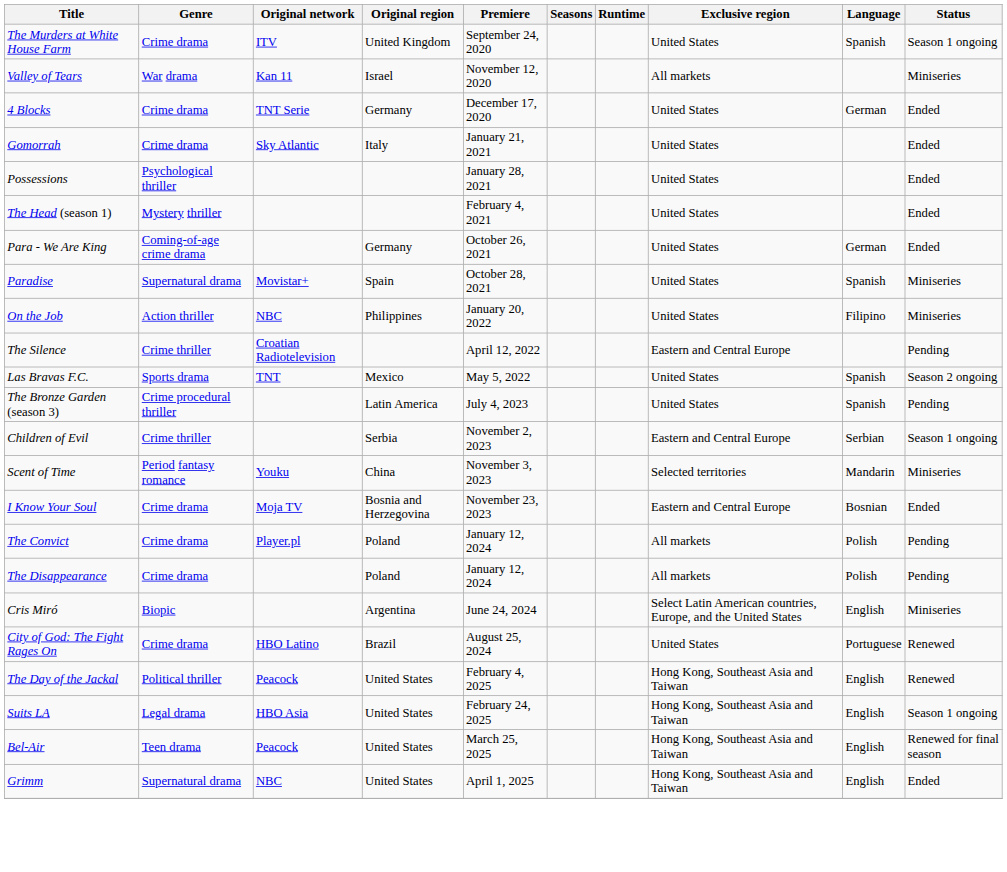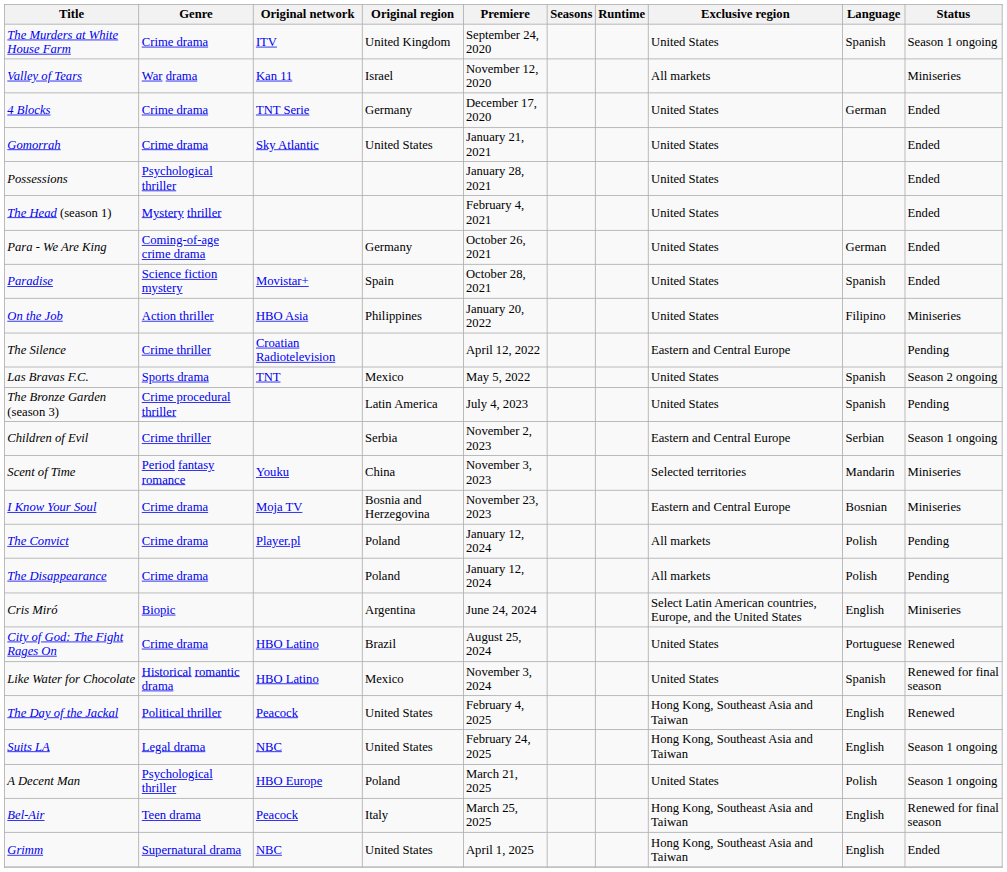 <table class="wikitable sortable" style="width:100%;">
 <tr>
 <th>Title</th>
 <th>Genre</th>
 <th>Original network</th>
 <th>Original region</th>
 <th>Premiere</th>
 <th>Seasons</th>
 <th>Runtime</th>
 <th>Exclusive region</th>
 <th>Language</th>
 <th>Status</th>
 </tr>
 <tr>
 <td><em><a href='#'>The Murders at White House Farm</a></em></td>
 <td><a href='#'>Crime drama</a></td>
 <td><a href='#'>ITV</a></td>
 <td>United Kingdom</td>
 <td>September 24, 2020</td>
 <td></td>
 <td></td>
 <td>United States</td>
 <td>Spanish</td>
 <td>Season 1 ongoing</td>
 </tr>
 <tr>
 <td><em><a href='#'>Valley of Tears</a></em></td>
 <td><a href='#'>War</a> <a href='#'>drama</a></td>
 <td><a href='#'>Kan 11</a></td>
 <td>Israel</td>
 <td>November 12, 2020</td>
 <td></td>
 <td></td>
 <td>All markets</td>
 <td></td>
 <td>Miniseries</td>
 </tr>
 <tr>
 <td><em><a href='#'>4 Blocks</a></em></td>
 <td><a href='#'>Crime drama</a></td>
 <td><a href='#'>TNT Serie</a></td>
 <td>Germany</td>
 <td>December 17, 2020</td>
 <td></td>
 <td></td>
 <td>United States</td>
 <td>German</td>
 <td>Ended</td>
 </tr>
 <tr>
 <td><em><a href='#'>Gomorrah</a></em></td>
 <td><a href='#'>Crime drama</a></td>
 <td><a href='#'>Sky Atlantic</a></td>
-<td>Italy</td>
+<td>United States</td>
 <td>January 21, 2021</td>
 <td></td>
 <td></td>
 <td>United States</td>
 <td></td>
 <td>Ended</td>
 </tr>
 <tr>
 <td><em>Possessions</em></td>
 <td><a href='#'>Psychological thriller</a></td>
 <td></td>
 <td></td>
 <td>January 28, 2021</td>
 <td></td>
 <td></td>
 <td>United States</td>
 <td></td>
 <td>Ended</td>
 </tr>
 <tr>
 <td><em><a href='#'>The Head</a></em> (season 1)</td>
 <td><a href='#'>Mystery</a> <a href='#'>thriller</a></td>
 <td></td>
 <td></td>
 <td>February 4, 2021</td>
 <td></td>
 <td></td>
 <td>United States</td>
 <td></td>
 <td>Ended</td>
 </tr>
 <tr>
 <td><em>Para - We Are King</em></td>
 <td><a href='#'>Coming-of-age</a> <a href='#'>crime drama</a></td>
 <td></td>
 <td>Germany</td>
 <td>October 26, 2021</td>
 <td></td>
 <td></td>
 <td>United States</td>
 <td>German</td>
 <td>Ended</td>
 </tr>
 <tr>
 <td><em><a href='#'>Paradise</a></em></td>
-<td><a href='#'>Supernatural drama</a></td>
+<td><a href='#'>Science fiction</a> <a href='#'>mystery</a></td>
 <td><a href='#'>Movistar+</a></td>
 <td>Spain</td>
 <td>October 28, 2021</td>
 <td></td>
 <td></td>
 <td>United States</td>
 <td>Spanish</td>
-<td>Miniseries</td>
+<td>Ended</td>
 </tr>
 <tr>
 <td><em><a href='#'>On the Job</a></em></td>
 <td><a href='#'>Action thriller</a></td>
-<td><a href='#'>NBC</a></td>
+<td><a href='#'>HBO Asia</a></td>
 <td>Philippines</td>
 <td>January 20, 2022</td>
 <td></td>
 <td></td>
 <td>United States</td>
 <td>Filipino</td>
 <td>Miniseries</td>
 </tr>
 <tr>
 <td><em>The Silence</em></td>
 <td><a href='#'>Crime thriller</a></td>
 <td><a href='#'>Croatian Radiotelevision</a></td>
 <td></td>
 <td>April 12, 2022</td>
 <td></td>
 <td></td>
 <td>Eastern and Central Europe</td>
 <td></td>
 <td>Pending</td>
 </tr>
 <tr>
 <td><em>Las Bravas F.C.</em></td>
 <td><a href='#'>Sports drama</a></td>
 <td><a href='#'>TNT</a></td>
 <td>Mexico</td>
 <td>May 5, 2022</td>
 <td></td>
 <td></td>
 <td>United States</td>
 <td>Spanish</td>
 <td>Season 2 ongoing</td>
 </tr>
 <tr>
 <td><em>The Bronze Garden</em> (season 3)</td>
 <td><a href='#'>Crime procedural</a> <a href='#'>thriller</a></td>
 <td></td>
 <td>Latin America</td>
 <td>July 4, 2023</td>
 <td></td>
 <td></td>
 <td>United States</td>
 <td>Spanish</td>
 <td>Pending</td>
 </tr>
 <tr>
 <td><em>Children of Evil</em></td>
 <td><a href='#'>Crime thriller</a></td>
 <td></td>
 <td>Serbia</td>
 <td>November 2, 2023</td>
 <td></td>
 <td></td>
 <td>Eastern and Central Europe</td>
 <td>Serbian</td>
 <td>Season 1 ongoing</td>
 </tr>
 <tr>
 <td><em>Scent of Time</em></td>
 <td><a href='#'>Period</a> <a href='#'>fantasy</a> <a href='#'>romance</a></td>
 <td><a href='#'>Youku</a></td>
 <td>China</td>
 <td>November 3, 2023</td>
 <td></td>
 <td></td>
 <td>Selected territories</td>
 <td>Mandarin</td>
 <td>Miniseries</td>
 </tr>
 <tr>
 <td><em><a href='#'>I Know Your Soul</a></em></td>
 <td><a href='#'>Crime drama</a></td>
 <td><a href='#'>Moja TV</a></td>
 <td>Bosnia and Herzegovina</td>
 <td>November 23, 2023</td>
 <td></td>
 <td></td>
 <td>Eastern and Central Europe</td>
 <td>Bosnian</td>
-<td>Ended</td>
+<td>Miniseries</td>
 </tr>
 <tr>
 <td><em><a href='#'>The Convict</a></em></td>
 <td><a href='#'>Crime drama</a></td>
 <td><a href='#'>Player.pl</a></td>
 <td>Poland</td>
 <td>January 12, 2024</td>
 <td></td>
 <td></td>
 <td>All markets</td>
 <td>Polish</td>
 <td>Pending</td>
 </tr>
 <tr>
 <td><em><a href='#'>The Disappearance</a></em></td>
 <td><a href='#'>Crime drama</a></td>
 <td></td>
 <td>Poland</td>
 <td>January 12, 2024</td>
 <td></td>
 <td></td>
 <td>All markets</td>
 <td>Polish</td>
 <td>Pending</td>
 </tr>
 <tr>
 <td><em>Cris Miró</em></td>
 <td><a href='#'>Biopic</a></td>
 <td></td>
 <td>Argentina</td>
 <td>June 24, 2024</td>
 <td></td>
 <td></td>
 <td>Select Latin American countries, Europe, and the United States</td>
 <td>English</td>
 <td>Miniseries</td>
 </tr>
 <tr>
 <td><em><a href='#'>City of God: The Fight Rages On</a></em></td>
 <td><a href='#'>Crime drama</a></td>
 <td><a href='#'>HBO Latino</a></td>
 <td>Brazil</td>
 <td>August 25, 2024</td>
 <td></td>
 <td></td>
 <td>United States</td>
 <td>Portuguese</td>
 <td>Renewed</td>
 </tr>
 <tr>
+<td><em>Like Water for Chocolate</em></td>
+<td><a href='#'>Historical</a> <a href='#'>romantic drama</a></td>
+<td><a href='#'>HBO Latino</a></td>
+<td>Mexico</td>
+<td>November 3, 2024</td>
+<td></td>
+<td></td>
+<td>United States</td>
+<td>Spanish</td>
+<td>Renewed for final season</td>
+</tr>
+<tr>
 <td><em><a href='#'>The Day of the Jackal</a></em></td>
 <td><a href='#'>Political thriller</a></td>
 <td><a href='#'>Peacock</a></td>
 <td>United States</td>
 <td>February 4, 2025</td>
 <td></td>
 <td></td>
 <td>Hong Kong, Southeast Asia and Taiwan</td>
 <td>English</td>
 <td>Renewed</td>
 </tr>
 <tr>
 <td><em><a href='#'>Suits LA</a></em></td>
 <td><a href='#'>Legal drama</a></td>
-<td><a href='#'>HBO Asia</a></td>
+<td><a href='#'>NBC</a></td>
 <td>United States</td>
 <td>February 24, 2025</td>
 <td></td>
 <td></td>
 <td>Hong Kong, Southeast Asia and Taiwan</td>
 <td>English</td>
 <td>Season 1 ongoing</td>
 </tr>
 <tr>
+<td><em>A Decent Man</em></td>
+<td><a href='#'>Psychological thriller</a></td>
+<td><a href='#'>HBO Europe</a></td>
+<td>Poland</td>
+<td>March 21, 2025</td>
+<td></td>
+<td></td>
+<td>United States</td>
+<td>Polish</td>
+<td>Season 1 ongoing</td>
+</tr>
+<tr>
 <td><em><a href='#'>Bel-Air</a></em></td>
 <td><a href='#'>Teen drama</a></td>
 <td><a href='#'>Peacock</a></td>
-<td>United States</td>
+<td>Italy</td>
 <td>March 25, 2025</td>
 <td></td>
 <td></td>
 <td>Hong Kong, Southeast Asia and Taiwan</td>
 <td>English</td>
 <td>Renewed for final season</td>
 </tr>
 <tr>
 <td><em><a href='#'>Grimm</a></em></td>
 <td><a href='#'>Supernatural drama</a></td>
 <td><a href='#'>NBC</a></td>
 <td>United States</td>
 <td>April 1, 2025</td>
 <td></td>
 <td></td>
 <td>Hong Kong, Southeast Asia and Taiwan</td>
 <td>English</td>
 <td>Ended</td>
 </tr>
 <tr>
 </tr>
 </table>
